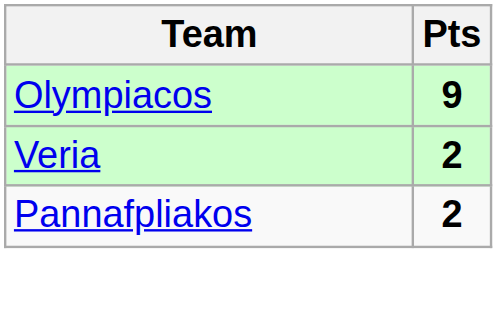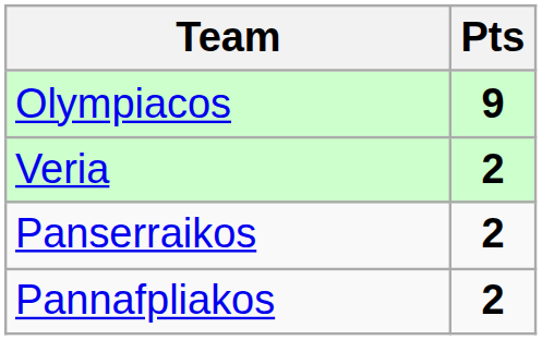 <table class="wikitable" style="text-align: center;">
 <tr>
 <th width=165>Team</th>
 <th width=20>Pts</th>
 </tr>
 <tr bgcolor="#ccffcc">
 <td align=left><a href='#'>Olympiacos</a></td>
 <td><strong>9</strong></td>
 </tr>
 <tr bgcolor="#ccffcc">
 <td align=left><a href='#'>Veria</a></td>
 <td><strong>2</strong></td>
 </tr>
 <tr>
+<td align=left><a href='#'>Panserraikos</a></td>
+<td><strong>2</strong></td>
+</tr>
+<tr>
 <td align=left><a href='#'>Pannafpliakos</a></td>
 <td><strong>2</strong></td>
 </tr>
 </table>
